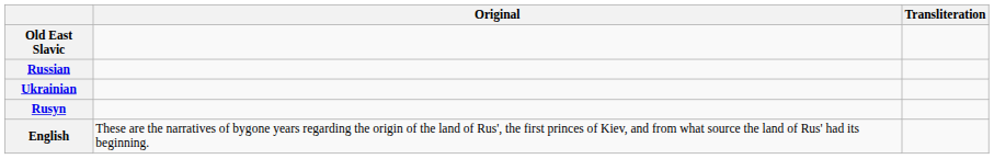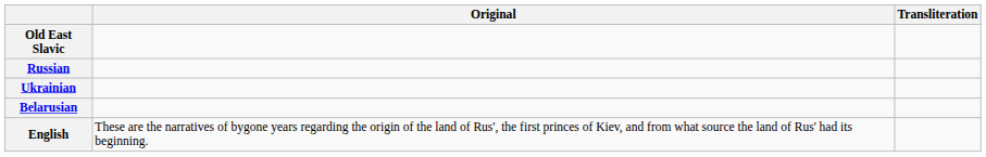 <table class="wikitable">
 <tr>
 <th></th>
 <th>Original</th>
 <th>Transliteration</th>
 </tr>
 <tr>
 <th>Old East Slavic</th>
 <td></td>
 <td></td>
 </tr>
 <tr>
 <th><a href='#'>Russian</a></th>
 <td></td>
 <td></td>
 </tr>
 <tr>
 <th><a href='#'>Ukrainian</a></th>
 <td></td>
 <td></td>
 </tr>
 <tr>
-<th><a href='#'>Rusyn</a></th>
+<th><a href='#'>Belarusian</a></th>
 <td></td>
 <td></td>
 </tr>
 <tr>
 <th>English</th>
 <td>These are the narratives of bygone years regarding the origin of the land of Rus', the first princes of Kiev, and from what source the land of Rus' had its beginning.</td>
 </tr>
 </table>
